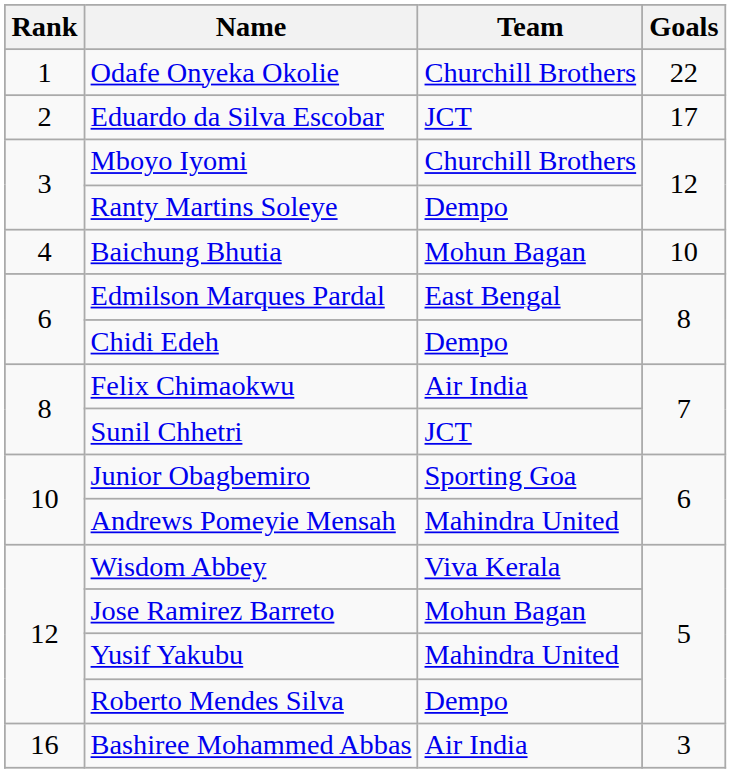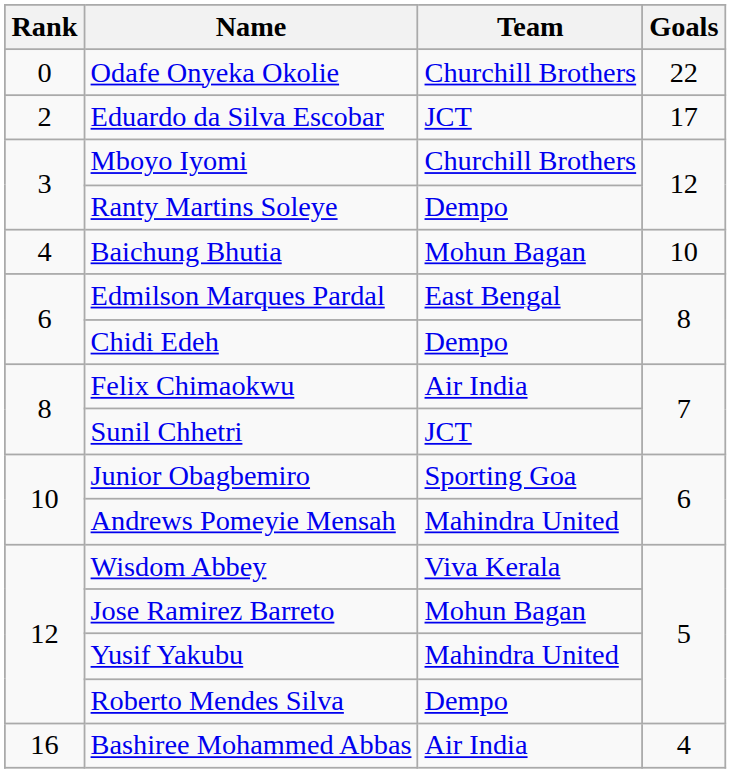 <table class="wikitable" style="text-align: center;">
 <tr>
 <th>Rank</th>
 <th>Name</th>
 <th>Team</th>
 <th>Goals</th>
 </tr>
 <tr>
-<td rowspan="1">1</td>
+<td rowspan="1">0</td>
 <td align="left"> <a href='#'>Odafe Onyeka Okolie</a></td>
 <td align="left"><a href='#'>Churchill Brothers</a></td>
 <td rowspan="1">22</td>
 </tr>
 <tr>
 <td rowspan="1">2</td>
 <td align="left"> <a href='#'>Eduardo da Silva Escobar</a></td>
 <td align="left"><a href='#'>JCT</a></td>
 <td rowspan="1">17</td>
 </tr>
 <tr>
 <td rowspan="2">3</td>
 <td align="left"> <a href='#'>Mboyo Iyomi</a></td>
 <td align="left"><a href='#'>Churchill Brothers</a></td>
 <td rowspan="2">12</td>
 </tr>
 <tr>
 <td align="left"> <a href='#'>Ranty Martins Soleye</a></td>
 <td align="left"><a href='#'>Dempo</a></td>
 </tr>
 <tr>
 <td rowspan="1">4</td>
 <td align="left"> <a href='#'>Baichung Bhutia</a></td>
 <td align="left"><a href='#'>Mohun Bagan</a></td>
 <td rowspan="1">10</td>
 </tr>
 <tr>
 <td rowspan="2">6</td>
 <td align="left"> <a href='#'>Edmilson Marques Pardal</a></td>
 <td align="left"><a href='#'>East Bengal</a></td>
 <td rowspan="2">8</td>
 </tr>
 <tr>
 <td align="left"> <a href='#'>Chidi Edeh</a></td>
 <td align="left"><a href='#'>Dempo</a></td>
 </tr>
 <tr>
 <td rowspan="2">8</td>
 <td align="left"> <a href='#'>Felix Chimaokwu</a></td>
 <td align="left"><a href='#'>Air India</a></td>
 <td rowspan="2">7</td>
 </tr>
 <tr>
 <td align="left"> <a href='#'>Sunil Chhetri</a></td>
 <td align="left"><a href='#'>JCT</a></td>
 </tr>
 <tr>
 <td rowspan="2">10</td>
 <td align="left"> <a href='#'>Junior Obagbemiro</a></td>
 <td align="left"><a href='#'>Sporting Goa</a></td>
 <td rowspan="2">6</td>
 </tr>
 <tr>
 <td align="left"> <a href='#'>Andrews Pomeyie Mensah</a></td>
 <td align="left"><a href='#'>Mahindra United</a></td>
 </tr>
 <tr>
 <td rowspan="4">12</td>
 <td align="left"> <a href='#'>Wisdom Abbey</a></td>
 <td align="left"><a href='#'>Viva Kerala</a></td>
 <td rowspan="4">5</td>
 </tr>
 <tr>
 <td align="left"> <a href='#'>Jose Ramirez Barreto</a></td>
 <td align="left"><a href='#'>Mohun Bagan</a></td>
 </tr>
 <tr>
 <td align="left"> <a href='#'>Yusif Yakubu</a></td>
 <td align="left"><a href='#'>Mahindra United</a></td>
 </tr>
 <tr>
 <td align="left"> <a href='#'>Roberto Mendes Silva</a></td>
 <td align="left"><a href='#'>Dempo</a></td>
 </tr>
 <tr>
 <td rowspan="1">16</td>
 <td align="left"> <a href='#'>Bashiree Mohammed Abbas</a></td>
 <td align="left"><a href='#'>Air India</a></td>
-<td rowspan="1">3</td>
+<td rowspan="1">4</td>
 </tr>
 </table>
